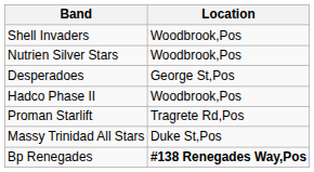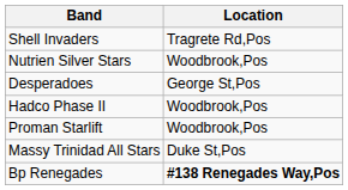 <table class="wikitable">
 <tr>
 <th>Band</th>
 <th>Location</th>
 </tr>
 <tr>
 <td>Shell Invaders</td>
-<td>Woodbrook,Pos</td>
+<td>Tragrete Rd,Pos</td>
 </tr>
 <tr>
 <td>Nutrien Silver Stars</td>
 <td>Woodbrook,Pos</td>
 </tr>
 <tr>
 <td>Desperadoes</td>
 <td>George St,Pos</td>
 </tr>
 <tr>
 <td>Hadco Phase II</td>
 <td>Woodbrook,Pos</td>
 </tr>
 <tr>
 <td>Proman Starlift</td>
-<td>Tragrete Rd,Pos</td>
+<td>Woodbrook,Pos</td>
 </tr>
 <tr>
 <td>Massy Trinidad All Stars</td>
 <td>Duke St,Pos</td>
 </tr>
 <tr>
 <td>Bp Renegades</td>
 <td><strong>#138 Renegades Way,Pos</strong></td>
 </tr>
 </table>
